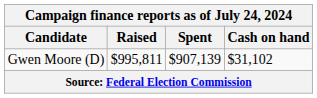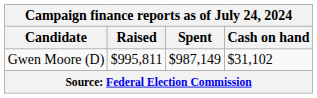 <table class="wikitable sortable">
 <tr>
 <th colspan=4>Campaign finance reports as of July 24, 2024</th>
 </tr>
 <tr style="text-align:center;">
 <th>Candidate</th>
 <th>Raised</th>
 <th>Spent</th>
 <th>Cash on hand</th>
 </tr>
 <tr>
 <td>Gwen Moore (D)</td>
 <td>$995,811</td>
-<td>$907,139</td>
+<td>$987,149</td>
 <td>$31,102</td>
 </tr>
 <tr>
 <th colspan="4"><small>Source: <a href='#'>Federal Election Commission</a></small></th>
 </tr>
 </table>
